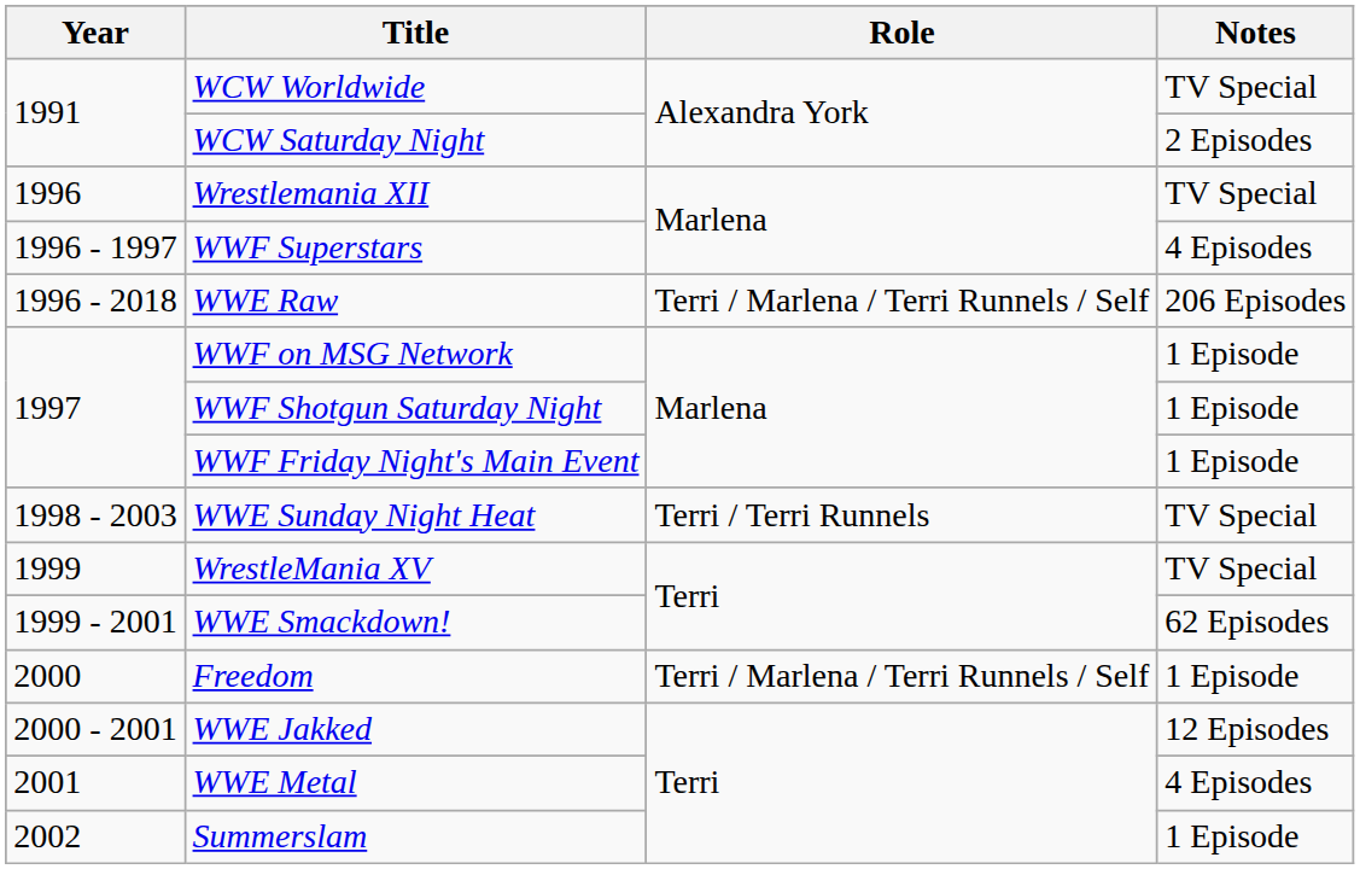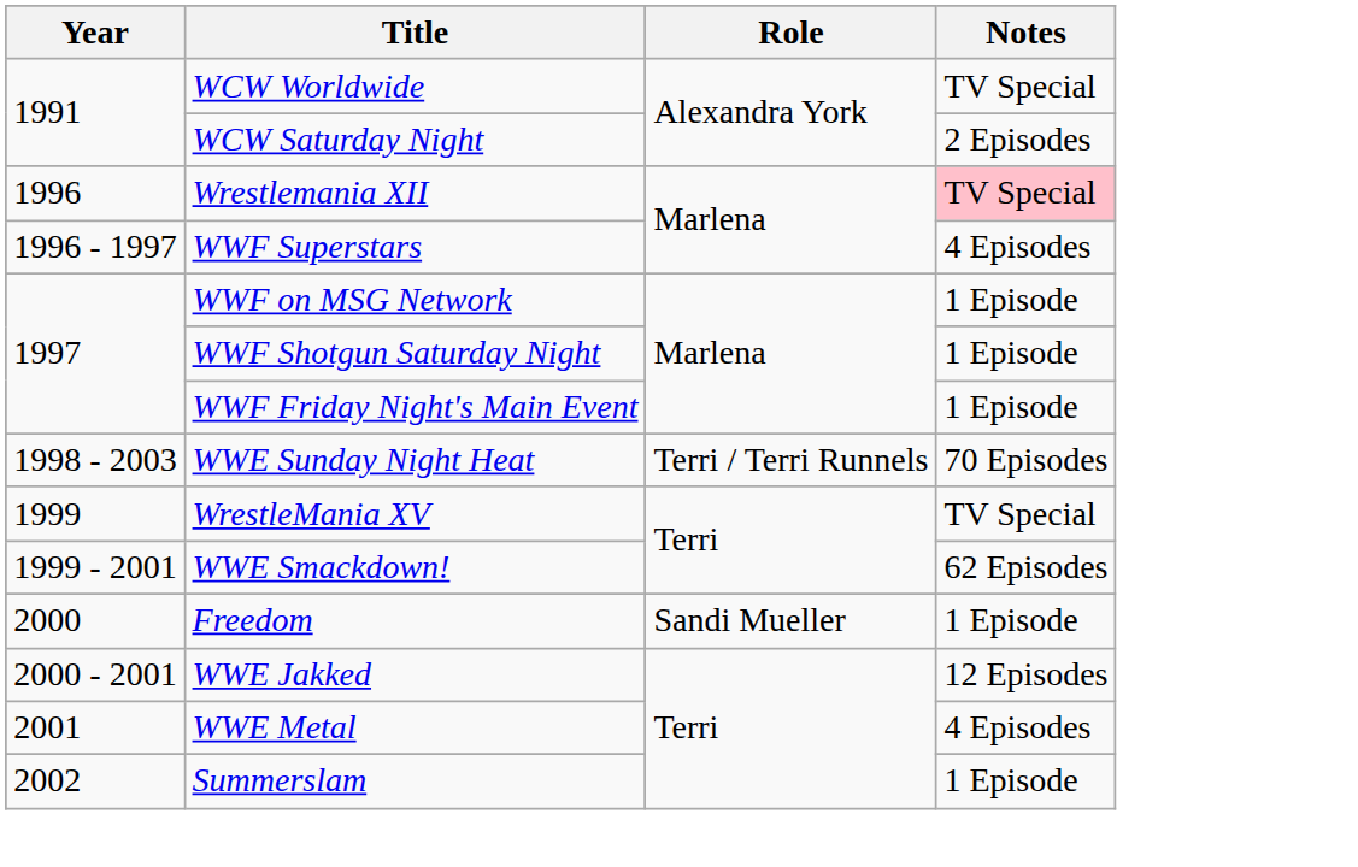 <table class="wikitable sortable">
 <tr>
 <th>Year</th>
 <th>Title</th>
 <th>Role</th>
 <th class="unsortable">Notes</th>
 </tr>
 <tr>
 <td rowspan="2">1991</td>
 <td><a href='#'><em>WCW Worldwide</em></a></td>
 <td rowspan="2">Alexandra York</td>
 <td>TV Special</td>
 </tr>
 <tr>
 <td><em><a href='#'>WCW Saturday Night</a></em></td>
 <td>2 Episodes</td>
 </tr>
 <tr>
 <td>1996</td>
 <td><a href='#'><em>Wrestlemania XII</em></a></td>
 <td rowspan="2">Marlena</td>
-<td>TV Special</td>
+<td style="background: pink;">TV Special</td>
 </tr>
 <tr>
 <td>1996 - 1997</td>
 <td><a href='#'><em>WWF Superstars</em></a></td>
 <td>4 Episodes</td>
-</tr>
-<tr>
-<td>1996 - 2018</td>
-<td><em><a href='#'>WWE Raw</a></em></td>
-<td>Terri / Marlena / Terri Runnels / Self</td>
-<td>206 Episodes</td>
 </tr>
 <tr>
 <td rowspan="3">1997</td>
 <td><em><a href='#'>WWF on MSG Network</a></em></td>
 <td rowspan="3">Marlena</td>
 <td>1 Episode</td>
 </tr>
 <tr>
 <td><em><a href='#'>WWF Shotgun Saturday Night</a></em></td>
 <td>1 Episode</td>
 </tr>
 <tr>
 <td><em><a href='#'>WWF Friday Night's Main Event</a></em></td>
 <td>1 Episode</td>
 </tr>
 <tr>
 <td>1998 - 2003</td>
 <td><em><a href='#'>WWE Sunday Night Heat</a></em></td>
 <td>Terri / Terri Runnels</td>
-<td>TV Special</td>
+<td>70 Episodes</td>
 </tr>
 <tr>
 <td>1999</td>
 <td><em><a href='#'>WrestleMania XV</a></em></td>
 <td rowspan="2">Terri</td>
 <td>TV Special</td>
 </tr>
 <tr>
 <td>1999 - 2001</td>
 <td><a href='#'><em>WWE Smackdown!</em></a></td>
 <td>62 Episodes</td>
 </tr>
 <tr>
 <td>2000</td>
 <td><a href='#'><em>Freedom</em></a></td>
-<td>Terri / Marlena / Terri Runnels / Self</td>
+<td>Sandi Mueller</td>
 <td>1 Episode</td>
 </tr>
 <tr>
 <td>2000 - 2001</td>
 <td><em><a href='#'>WWE Jakked</a></em></td>
 <td rowspan="3">Terri</td>
 <td>12 Episodes</td>
 </tr>
 <tr>
 <td>2001</td>
 <td><em><a href='#'>WWE Metal</a></em></td>
 <td>4 Episodes</td>
 </tr>
 <tr>
 <td>2002</td>
 <td><a href='#'><em>Summerslam</em></a></td>
 <td>1 Episode</td>
 </tr>
 </table>
